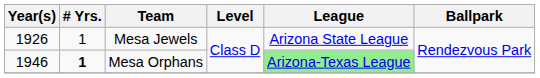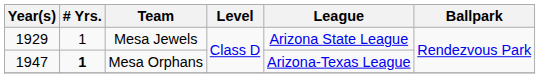 <table class="wikitable" style="text-align:center; font-size: 95%;">
 <tr>
 <th>Year(s)</th>
 <th># Yrs.</th>
 <th>Team</th>
 <th>Level</th>
 <th>League</th>
 <th>Ballpark</th>
 </tr>
 <tr>
-<td>1926</td>
+<td>1929</td>
 <td>1</td>
 <td>Mesa Jewels</td>
 <td rowspan=2><a href='#'>Class D</a></td>
 <td><a href='#'>Arizona State League</a></td>
 <td rowspan=2><a href='#'>Rendezvous Park</a></td>
 </tr>
 <tr>
-<td>1946</td>
+<td>1947</td>
 <td><strong>1</strong></td>
 <td>Mesa Orphans</td>
-<td style="background: lightgreen;"><a href='#'>Arizona-Texas League</a></td>
+<td><a href='#'>Arizona-Texas League</a></td>
 </tr>
 <tr>
 </tr>
 </table>
